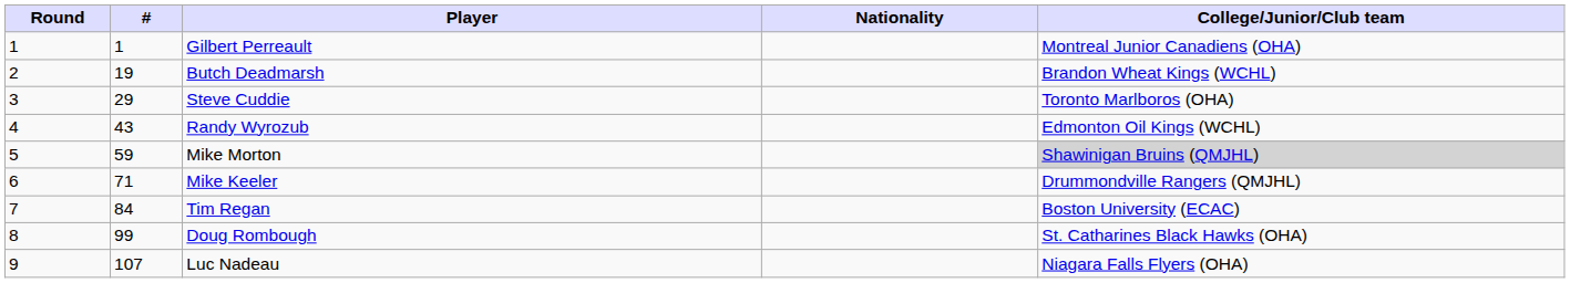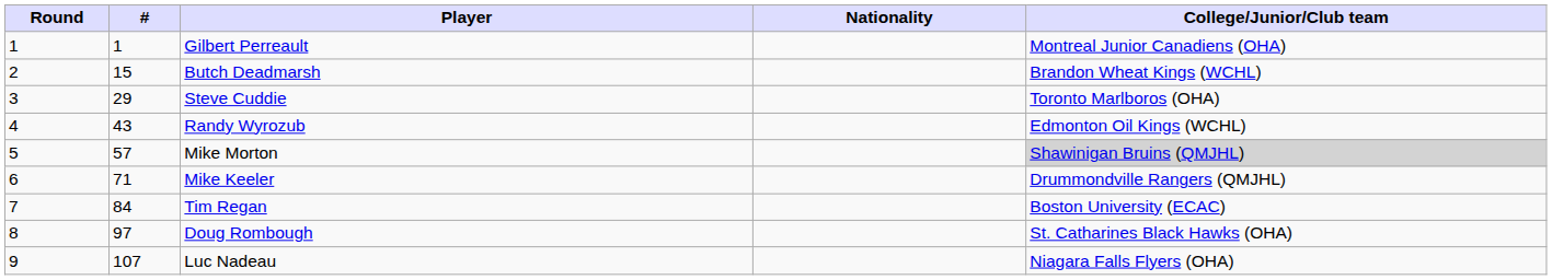 <table class="wikitable">
 <tr>
 <th style="background:#ddf; width:4.0%;">Round</th>
 <th style="background:#ddf; width:2.75%;">#</th>
 <th style="background:#ddf; width:22.0%;">Player</th>
 <th style="background:#ddf; width:10.5%;">Nationality</th>
 <th style="background:#ddf; width:20.0%;">College/Junior/Club team</th>
 </tr>
 <tr>
 <td>1</td>
 <td>1</td>
 <td><a href='#'>Gilbert Perreault</a></td>
 <td></td>
 <td><a href='#'>Montreal Junior Canadiens</a> (<a href='#'>OHA</a>)</td>
 </tr>
 <tr>
 <td>2</td>
-<td>19</td>
+<td>15</td>
 <td><a href='#'>Butch Deadmarsh</a></td>
 <td></td>
 <td><a href='#'>Brandon Wheat Kings</a> (<a href='#'>WCHL</a>)</td>
 </tr>
 <tr>
 <td>3</td>
 <td>29</td>
 <td><a href='#'>Steve Cuddie</a></td>
 <td></td>
 <td><a href='#'>Toronto Marlboros</a> (OHA)</td>
 </tr>
 <tr>
 <td>4</td>
 <td>43</td>
 <td><a href='#'>Randy Wyrozub</a></td>
 <td></td>
 <td><a href='#'>Edmonton Oil Kings</a> (WCHL)</td>
 </tr>
 <tr>
 <td>5</td>
-<td>59</td>
+<td>57</td>
 <td>Mike Morton</td>
 <td></td>
 <td style="background: lightgrey;"><a href='#'>Shawinigan Bruins</a> (<a href='#'>QMJHL</a>)</td>
 </tr>
 <tr>
 <td>6</td>
 <td>71</td>
 <td><a href='#'>Mike Keeler</a></td>
 <td></td>
 <td><a href='#'>Drummondville Rangers</a> (QMJHL)</td>
 </tr>
 <tr>
 <td>7</td>
 <td>84</td>
 <td><a href='#'>Tim Regan</a></td>
 <td></td>
 <td><a href='#'>Boston University</a> (<a href='#'>ECAC</a>)</td>
 </tr>
 <tr>
 <td>8</td>
-<td>99</td>
+<td>97</td>
 <td><a href='#'>Doug Rombough</a></td>
 <td></td>
 <td><a href='#'>St. Catharines Black Hawks</a> (OHA)</td>
 </tr>
 <tr>
 <td>9</td>
 <td>107</td>
 <td>Luc Nadeau</td>
 <td></td>
 <td><a href='#'>Niagara Falls Flyers</a> (OHA)</td>
 </tr>
 </table>
